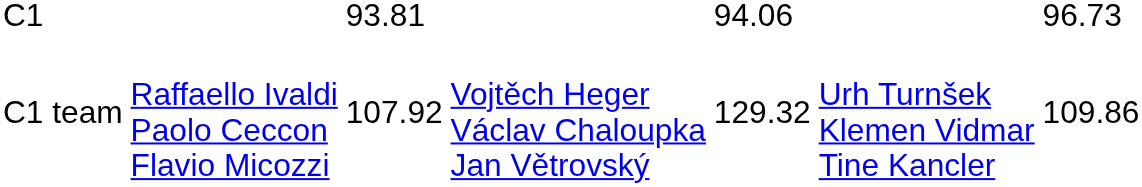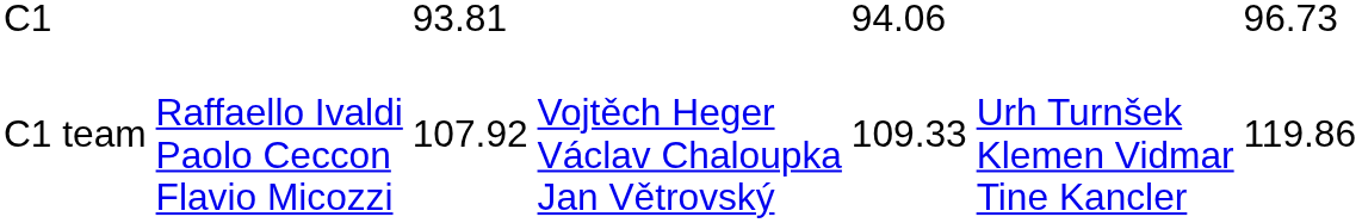 <table>
 <tr>
 <td>C1</td>
 <td></td>
 <td>93.81</td>
 <td></td>
 <td>94.06</td>
 <td></td>
 <td>96.73</td>
 </tr>
 <tr>
 <td>C1 team</td>
 <td><br><a href='#'>Raffaello Ivaldi</a><br><a href='#'>Paolo Ceccon</a><br><a href='#'>Flavio Micozzi</a></td>
 <td>107.92</td>
 <td><br><a href='#'>Vojtěch Heger</a><br><a href='#'>Václav Chaloupka</a><br><a href='#'>Jan Větrovský</a></td>
-<td>129.32</td>
+<td>109.33</td>
 <td><br><a href='#'>Urh Turnšek</a><br><a href='#'>Klemen Vidmar</a><br><a href='#'>Tine Kancler</a></td>
-<td>109.86</td>
+<td>119.86</td>
 </tr>
 </table>
